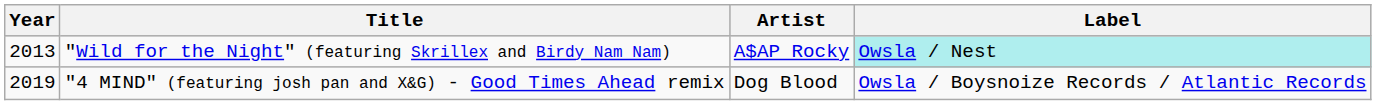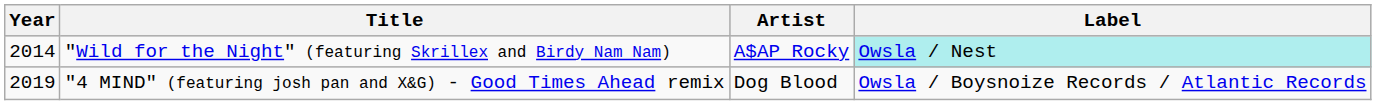 <table class="wikitable plainrowheaders">
 <tr>
 <th>Year</th>
 <th>Title</th>
 <th>Artist</th>
 <th>Label</th>
 </tr>
 <tr>
-<td>2013</td>
+<td>2014</td>
 <td>"<a href='#'>Wild for the Night</a>"<small> (featuring <a href='#'>Skrillex</a> and <a href='#'>Birdy Nam Nam</a>)</small></td>
 <td><a href='#'>A$AP Rocky</a></td>
 <td style="background: paleturquoise;"><a href='#'>Owsla</a> / Nest</td>
 </tr>
 <tr>
 <td>2019</td>
 <td>"4 MIND"<small> (featuring josh pan and X&G)</small> - <a href='#'>Good Times Ahead</a> remix</td>
 <td>Dog Blood</td>
 <td><a href='#'>Owsla</a> / Boysnoize Records / <a href='#'>Atlantic Records</a></td>
 </tr>
 </table>
